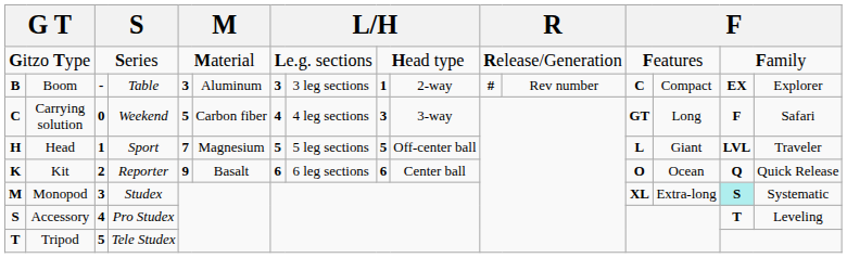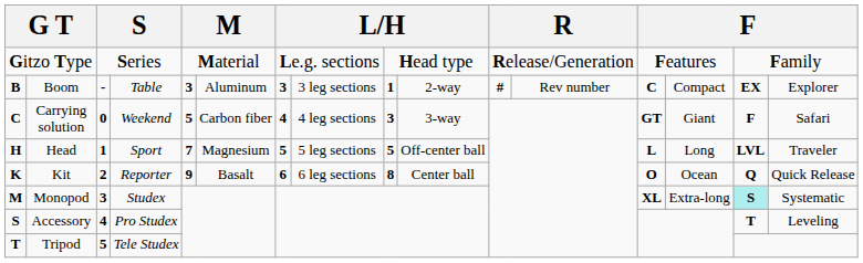 <table class=wikitable style="text-align:center;">
 <tr style="font-size:150%;">
 <th ! colspan=2>G T</th>
 <th colspan=2>S</th>
 <th colspan=2>M</th>
 <th colspan=4>L/H</th>
 <th colspan=2>R</th>
 <th colspan=4>F</th>
 </tr>
 <tr>
 <td colspan=2><strong>G</strong>itzo <strong>T</strong>ype</td>
 <td colspan=2><strong>S</strong>eries</td>
 <td colspan=2><strong>M</strong>aterial</td>
 <td colspan=2><strong>L</strong>e.g. sections</td>
 <td colspan=2><strong>H</strong>ead type</td>
 <td colspan=2><strong>R</strong>elease/Generation</td>
 <td colspan=2><strong>F</strong>eatures</td>
 <td colspan=2><strong>F</strong>amily</td>
 </tr>
 <tr style="font-size:80%;">
 <td><strong>B</strong></td>
 <td>Boom</td>
 <td><strong>-</strong></td>
 <td><em>Table</em><br></td>
 <td><strong>3</strong></td>
 <td>Aluminum</td>
 <td><strong>3</strong></td>
 <td>3 leg sections</td>
 <td><strong>1</strong></td>
 <td>2-way</td>
 <td><strong>#</strong></td>
 <td>Rev number</td>
 <td><strong>C</strong></td>
 <td>Compact</td>
 <td><strong>EX</strong></td>
 <td>Explorer</td>
 </tr>
 <tr style="font-size:80%;">
 <td><strong>C</strong></td>
 <td>Carrying<br>solution</td>
 <td><strong>0</strong></td>
 <td><em>Weekend</em><br></td>
 <td><strong>5</strong></td>
 <td>Carbon fiber</td>
 <td><strong>4</strong></td>
 <td>4 leg sections</td>
 <td><strong>3</strong></td>
 <td>3-way</td>
 <td rowspan=6 colspan=2> </td>
 <td><strong>GT</strong></td>
-<td>Long</td>
+<td>Giant</td>
 <td><strong>F</strong></td>
 <td>Safari</td>
 </tr>
 <tr style="font-size:80%;">
 <td><strong>H</strong></td>
 <td>Head</td>
 <td><strong>1</strong></td>
 <td><em>Sport</em><br></td>
 <td><strong>7</strong></td>
 <td>Magnesium</td>
 <td><strong>5</strong></td>
 <td>5 leg sections</td>
 <td><strong>5</strong></td>
 <td>Off-center ball</td>
 <td><strong>L</strong></td>
-<td>Giant</td>
+<td>Long</td>
 <td><strong>LVL</strong></td>
 <td>Traveler</td>
 </tr>
 <tr style="font-size:80%;">
 <td><strong>K</strong></td>
 <td>Kit</td>
 <td><strong>2</strong></td>
 <td><em>Reporter</em><br></td>
 <td><strong>9</strong></td>
 <td>Basalt</td>
 <td><strong>6</strong></td>
 <td>6 leg sections</td>
-<td><strong>6</strong></td>
+<td><strong>8</strong></td>
 <td>Center ball</td>
 <td><strong>O</strong></td>
 <td>Ocean</td>
 <td><strong>Q</strong></td>
 <td>Quick Release</td>
 </tr>
 <tr style="font-size:80%;">
 <td><strong>M</strong></td>
 <td>Monopod</td>
 <td><strong>3</strong></td>
 <td><em>Studex</em><br></td>
 <td rowspan=3 colspan=2> </td>
 <td rowspan=3 colspan=4> </td>
 <td><strong>XL</strong></td>
 <td>Extra-long</td>
 <td style="background: paleturquoise;"><strong>S</strong></td>
 <td>Systematic</td>
 </tr>
 <tr style="font-size:80%;">
 <td><strong>S</strong></td>
 <td>Accessory</td>
 <td><strong>4</strong></td>
 <td><em>Pro Studex</em><br></td>
 <td rowspan=2 colspan=2> </td>
 <td><strong>T</strong></td>
 <td>Leveling</td>
 </tr>
 <tr style="font-size:80%;">
 <td><strong>T</strong></td>
 <td>Tripod</td>
 <td><strong>5</strong></td>
 <td><em>Tele Studex</em><br></td>
 </tr>
 </table>
